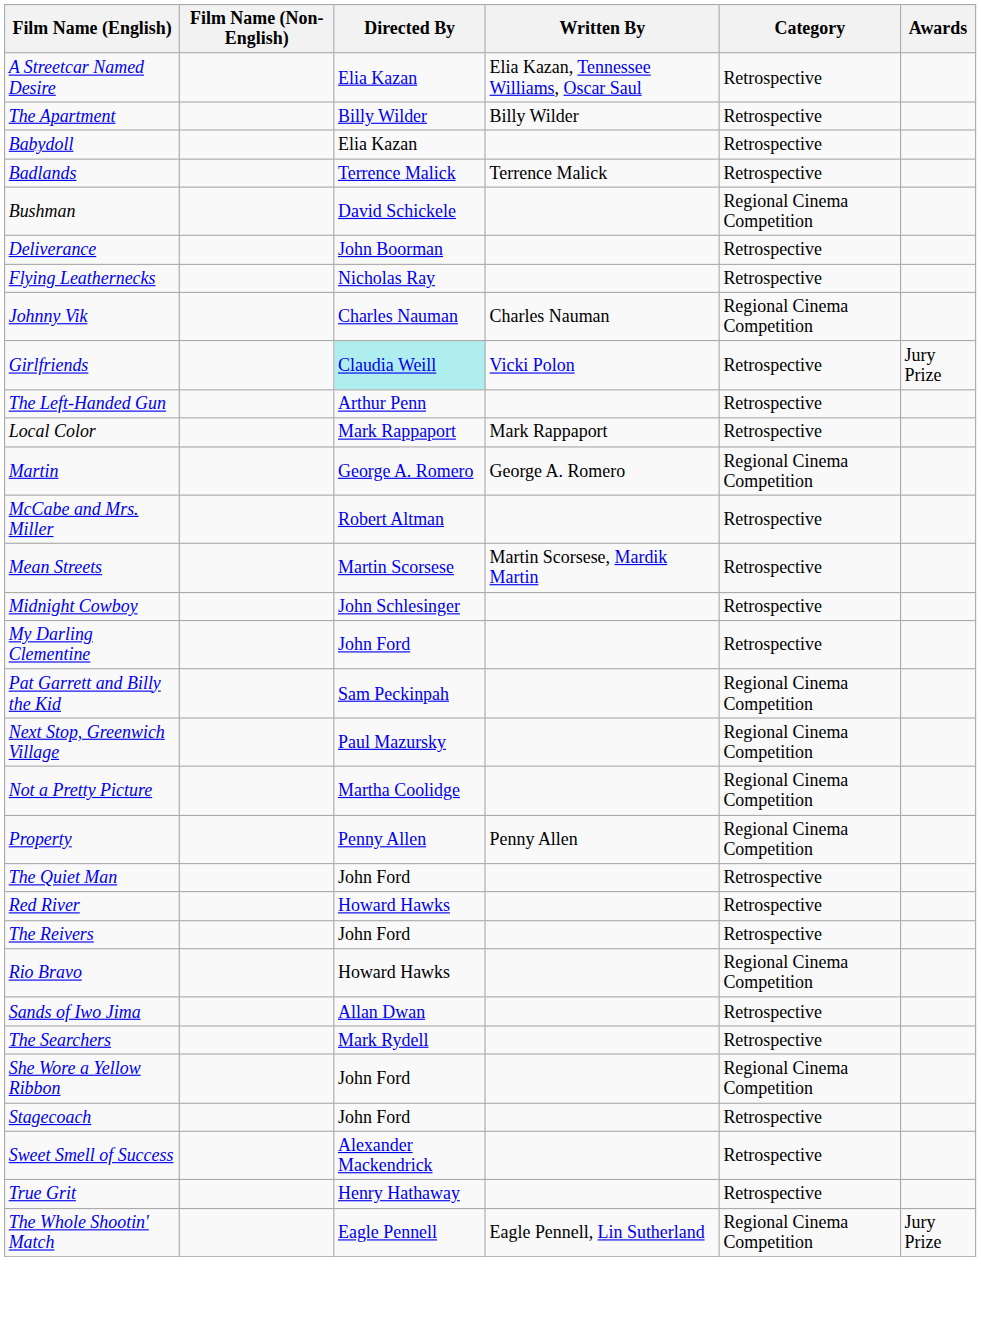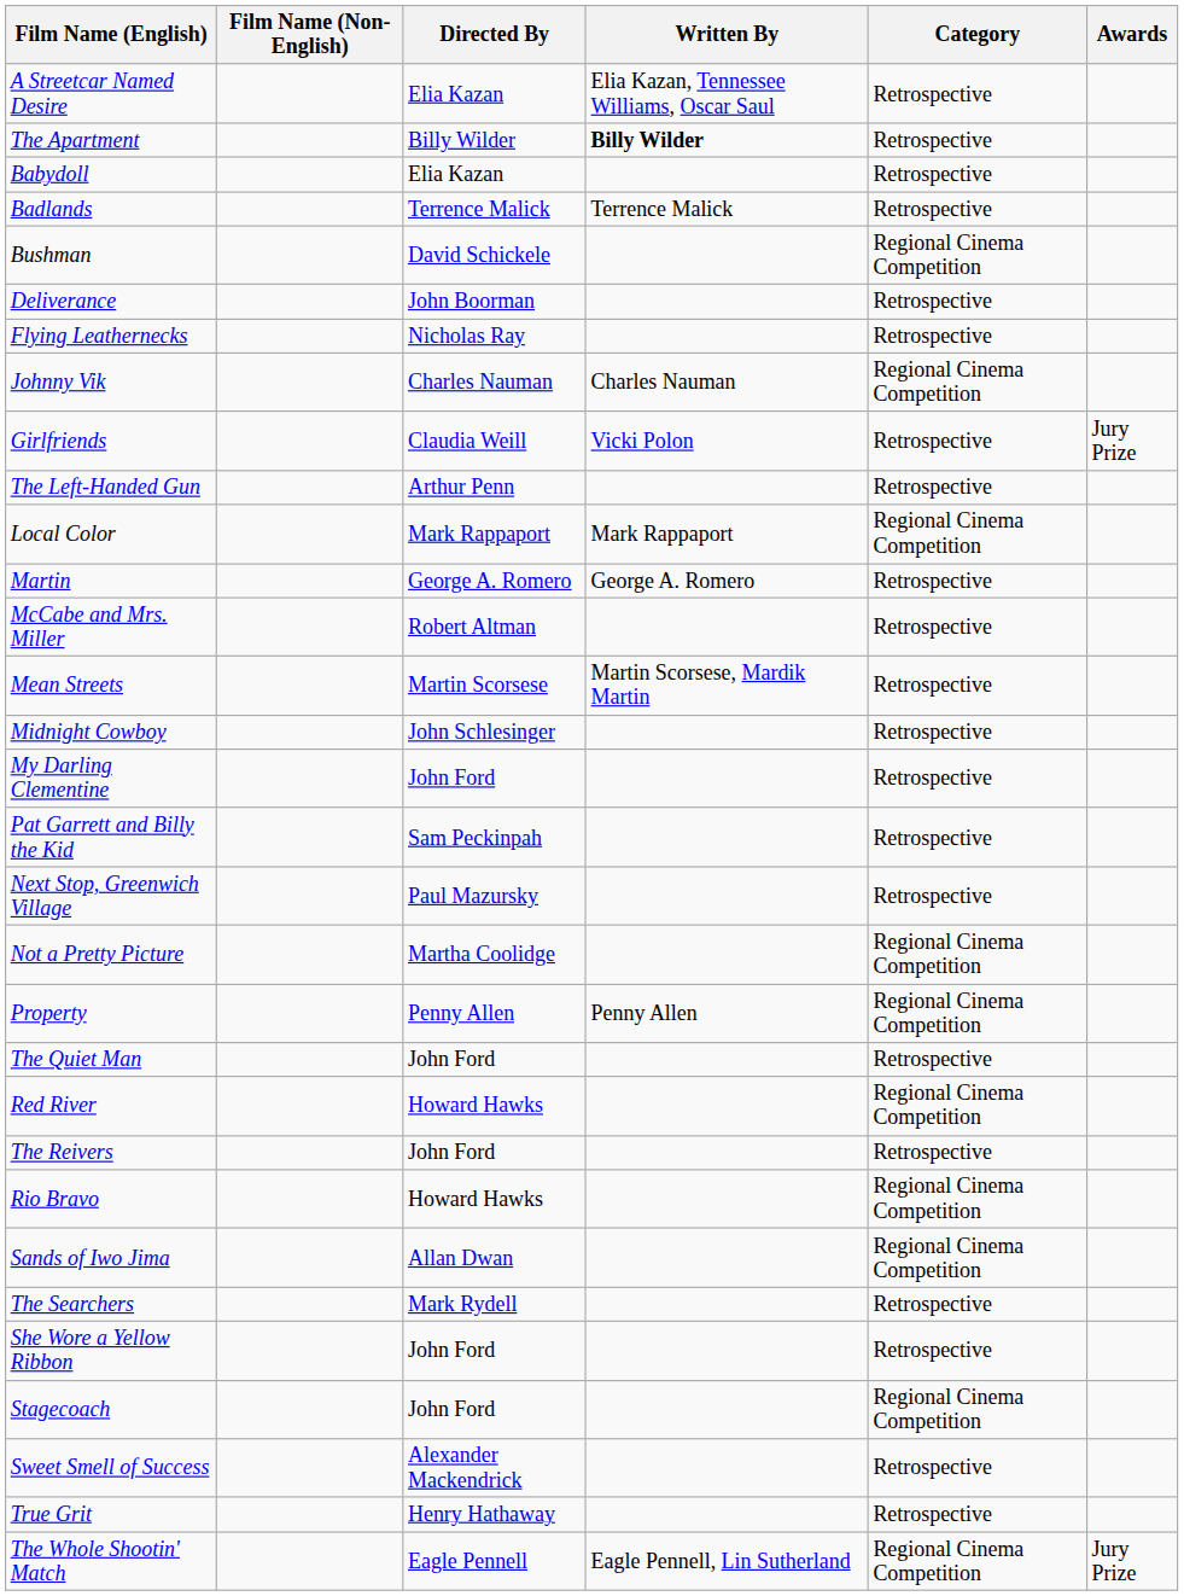 <table class="wikitable">
 <tr>
 <th>Film Name (English)</th>
 <th>Film Name (Non-English)</th>
 <th>Directed By</th>
 <th>Written By</th>
 <th>Category</th>
 <th>Awards</th>
 </tr>
 <tr>
 <td><em><a href='#'>A Streetcar Named Desire</a></em></td>
 <td></td>
 <td><a href='#'>Elia Kazan</a></td>
 <td>Elia Kazan, <a href='#'>Tennessee Williams</a>, <a href='#'>Oscar Saul</a></td>
 <td>Retrospective</td>
 <td></td>
 </tr>
 <tr>
 <td><em><a href='#'>The Apartment</a></em></td>
 <td></td>
 <td><a href='#'>Billy Wilder</a></td>
-<td>Billy Wilder</td>
+<td><strong>Billy Wilder</strong></td>
 <td>Retrospective</td>
 <td></td>
 </tr>
 <tr>
 <td><em><a href='#'>Babydoll</a></em></td>
 <td></td>
 <td>Elia Kazan</td>
 <td></td>
 <td>Retrospective</td>
 <td></td>
 </tr>
 <tr>
 <td><em><a href='#'>Badlands</a></em></td>
 <td></td>
 <td><a href='#'>Terrence Malick</a></td>
 <td>Terrence Malick</td>
 <td>Retrospective</td>
 <td></td>
 </tr>
 <tr>
 <td><em>Bushman</em></td>
 <td></td>
 <td><a href='#'>David Schickele</a></td>
 <td></td>
 <td>Regional Cinema Competition</td>
 <td></td>
 </tr>
 <tr>
 <td><em><a href='#'>Deliverance</a></em></td>
 <td></td>
 <td><a href='#'>John Boorman</a></td>
 <td></td>
 <td>Retrospective</td>
 <td></td>
 </tr>
 <tr>
 <td><em><a href='#'>Flying Leathernecks</a></em></td>
 <td></td>
 <td><a href='#'>Nicholas Ray</a></td>
 <td></td>
 <td>Retrospective</td>
 <td></td>
 </tr>
 <tr>
 <td><em><a href='#'>Johnny Vik</a></em></td>
 <td></td>
 <td><a href='#'>Charles Nauman</a></td>
 <td>Charles Nauman</td>
 <td>Regional Cinema Competition</td>
 <td></td>
 </tr>
 <tr>
 <td><em><a href='#'>Girlfriends</a></em></td>
 <td></td>
-<td style="background: paleturquoise;"><a href='#'>Claudia Weill</a></td>
+<td><a href='#'>Claudia Weill</a></td>
 <td><a href='#'>Vicki Polon</a></td>
 <td>Retrospective</td>
 <td>Jury Prize</td>
 </tr>
 <tr>
 <td><em><a href='#'>The Left-Handed Gun</a></em></td>
 <td></td>
 <td><a href='#'>Arthur Penn</a></td>
 <td></td>
 <td>Retrospective</td>
 <td></td>
 </tr>
 <tr>
 <td><em>Local Color</em></td>
 <td></td>
 <td><a href='#'>Mark Rappaport</a></td>
 <td>Mark Rappaport</td>
-<td>Retrospective</td>
+<td>Regional Cinema Competition</td>
 <td></td>
 </tr>
 <tr>
 <td><em><a href='#'>Martin</a></em></td>
 <td></td>
 <td><a href='#'>George A. Romero</a></td>
 <td>George A. Romero</td>
-<td>Regional Cinema Competition</td>
+<td>Retrospective</td>
 <td></td>
 </tr>
 <tr>
 <td><em><a href='#'>McCabe and Mrs. Miller</a></em></td>
 <td></td>
 <td><a href='#'>Robert Altman</a></td>
 <td></td>
 <td>Retrospective</td>
 <td></td>
 </tr>
 <tr>
 <td><em><a href='#'>Mean Streets</a></em></td>
 <td></td>
 <td><a href='#'>Martin Scorsese</a></td>
 <td>Martin Scorsese, <a href='#'>Mardik Martin</a></td>
 <td>Retrospective</td>
 <td></td>
 </tr>
 <tr>
 <td><em><a href='#'>Midnight Cowboy</a></em></td>
 <td></td>
 <td><a href='#'>John Schlesinger</a></td>
 <td></td>
 <td>Retrospective</td>
 <td></td>
 </tr>
 <tr>
 <td><em><a href='#'>My Darling Clementine</a></em></td>
 <td></td>
 <td><a href='#'>John Ford</a></td>
 <td></td>
 <td>Retrospective</td>
 <td></td>
 </tr>
 <tr>
 <td><em><a href='#'>Pat Garrett and Billy the Kid</a></em></td>
 <td></td>
 <td><a href='#'>Sam Peckinpah</a></td>
 <td></td>
-<td>Regional Cinema Competition</td>
+<td>Retrospective</td>
 <td></td>
 </tr>
 <tr>
 <td><em><a href='#'>Next Stop, Greenwich Village</a></em></td>
 <td></td>
 <td><a href='#'>Paul Mazursky</a></td>
 <td></td>
-<td>Regional Cinema Competition</td>
+<td>Retrospective</td>
 <td></td>
 </tr>
 <tr>
 <td><em><a href='#'>Not a Pretty Picture</a></em></td>
 <td></td>
 <td><a href='#'>Martha Coolidge</a></td>
 <td></td>
 <td>Regional Cinema Competition</td>
 <td></td>
 </tr>
 <tr>
 <td><em><a href='#'>Property</a></em></td>
 <td></td>
 <td><a href='#'>Penny Allen</a></td>
 <td>Penny Allen</td>
 <td>Regional Cinema Competition</td>
 <td></td>
 </tr>
 <tr>
 <td><em><a href='#'>The Quiet Man</a></em></td>
 <td></td>
 <td>John Ford</td>
 <td></td>
 <td>Retrospective</td>
 <td></td>
 </tr>
 <tr>
 <td><em><a href='#'>Red River</a></em></td>
 <td></td>
 <td><a href='#'>Howard Hawks</a></td>
 <td></td>
-<td>Retrospective</td>
+<td>Regional Cinema Competition</td>
 <td></td>
 </tr>
 <tr>
 <td><em><a href='#'>The Reivers</a></em></td>
 <td></td>
 <td>John Ford</td>
 <td></td>
 <td>Retrospective</td>
 <td></td>
 </tr>
 <tr>
 <td><em><a href='#'>Rio Bravo</a></em></td>
 <td></td>
 <td>Howard Hawks</td>
 <td></td>
 <td>Regional Cinema Competition</td>
 <td></td>
 </tr>
 <tr>
 <td><em><a href='#'>Sands of Iwo Jima</a></em></td>
 <td></td>
 <td><a href='#'>Allan Dwan</a></td>
 <td></td>
-<td>Retrospective</td>
+<td>Regional Cinema Competition</td>
 <td></td>
 </tr>
 <tr>
 <td><em><a href='#'>The Searchers</a></em></td>
 <td></td>
 <td><a href='#'>Mark Rydell</a></td>
 <td></td>
 <td>Retrospective</td>
 <td></td>
 </tr>
 <tr>
 <td><em><a href='#'>She Wore a Yellow Ribbon</a></em></td>
 <td></td>
 <td>John Ford</td>
 <td></td>
-<td>Regional Cinema Competition</td>
+<td>Retrospective</td>
 <td></td>
 </tr>
 <tr>
 <td><em><a href='#'>Stagecoach</a></em></td>
 <td></td>
 <td>John Ford</td>
 <td></td>
-<td>Retrospective</td>
+<td>Regional Cinema Competition</td>
 <td></td>
 </tr>
 <tr>
 <td><em><a href='#'>Sweet Smell of Success</a></em></td>
 <td></td>
 <td><a href='#'>Alexander Mackendrick</a></td>
 <td></td>
 <td>Retrospective</td>
 <td></td>
 </tr>
 <tr>
 <td><em><a href='#'>True Grit</a></em></td>
 <td></td>
 <td><a href='#'>Henry Hathaway</a></td>
 <td></td>
 <td>Retrospective</td>
 <td></td>
 </tr>
 <tr>
 <td><em><a href='#'>The Whole Shootin' Match</a></em></td>
 <td></td>
 <td><a href='#'>Eagle Pennell</a></td>
 <td>Eagle Pennell, <a href='#'>Lin Sutherland</a></td>
 <td>Regional Cinema Competition</td>
 <td>Jury Prize</td>
 </tr>
 </table>
